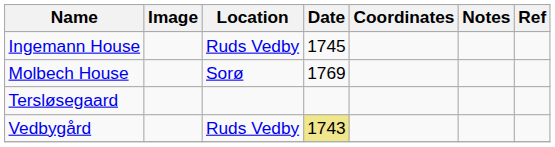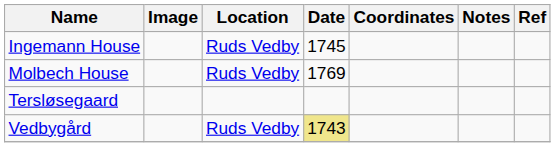 <table class="wikitable sortable">
 <tr>
 <th>Name</th>
 <th>Image</th>
 <th>Location</th>
 <th>Date</th>
 <th>Coordinates</th>
 <th>Notes</th>
 <th>Ref</th>
 </tr>
 <tr>
 <td><a href='#'>Ingemann House</a></td>
 <td></td>
 <td><a href='#'>Ruds Vedby</a></td>
 <td>1745</td>
 <td></td>
 <td></td>
 <td></td>
 </tr>
 <tr>
 <td><a href='#'>Molbech House</a></td>
 <td></td>
-<td><a href='#'>Sorø</a></td>
+<td><a href='#'>Ruds Vedby</a></td>
 <td>1769</td>
 <td></td>
 <td></td>
 <td></td>
 </tr>
 <tr>
 <td><a href='#'>Tersløsegaard</a></td>
 <td></td>
 <td></td>
 <td></td>
 <td></td>
 <td></td>
 <td></td>
 </tr>
 <tr>
 <td><a href='#'>Vedbygård</a></td>
 <td></td>
 <td><a href='#'>Ruds Vedby</a></td>
 <td style="background: khaki;">1743</td>
 <td></td>
 <td></td>
 <td></td>
 </tr>
 <tr>
 </tr>
 </table>
